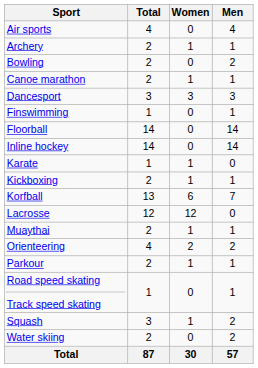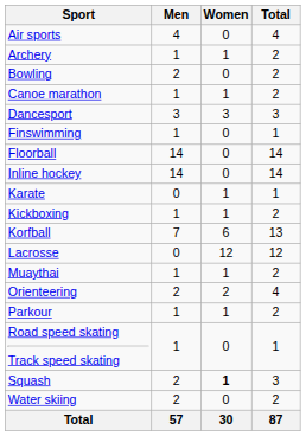 <table class="wikitable sortable" style="text-align:center;">
 <tr>
 <th width=180>Sport</th>
+<th width=55>Men</th>
+<th width=55>Women</th>
 <th width=55>Total</th>
-<th width=55>Women</th>
-<th width=55>Men</th>
 </tr>
 <tr>
 <td align=left><a href='#'>Air sports</a></td>
 <td>4</td>
 <td>0</td>
 <td>4</td>
 </tr>
 <tr>
 <td align=left><a href='#'>Archery</a></td>
-<td>2</td>
 <td>1</td>
 <td>1</td>
+<td>2</td>
 </tr>
 <tr>
 <td align=left><a href='#'>Bowling</a></td>
 <td>2</td>
 <td>0</td>
 <td>2</td>
 </tr>
 <tr>
 <td align=left><a href='#'>Canoe marathon</a></td>
-<td>2</td>
 <td>1</td>
 <td>1</td>
+<td>2</td>
 </tr>
 <tr>
 <td align=left><a href='#'>Dancesport</a></td>
 <td>3</td>
 <td>3</td>
 <td>3</td>
 </tr>
 <tr>
 <td align=left><a href='#'>Finswimming</a></td>
 <td>1</td>
 <td>0</td>
 <td>1</td>
 </tr>
 <tr>
 <td align=left><a href='#'>Floorball</a></td>
 <td>14</td>
 <td>0</td>
 <td>14</td>
 </tr>
 <tr>
 <td align=left><a href='#'>Inline hockey</a></td>
 <td>14</td>
 <td>0</td>
 <td>14</td>
 </tr>
 <tr>
 <td align=left><a href='#'>Karate</a></td>
-<td>1</td>
-<td>1</td>
 <td>0</td>
-</tr>
-<tr>
-<td align=left><a href='#'>Kickboxing</a></td>
-<td>2</td>
 <td>1</td>
 <td>1</td>
 </tr>
 <tr>
+<td align=left><a href='#'>Kickboxing</a></td>
+<td>1</td>
+<td>1</td>
+<td>2</td>
+</tr>
+<tr>
 <td align=left><a href='#'>Korfball</a></td>
+<td>7</td>
+<td>6</td>
 <td>13</td>
-<td>6</td>
-<td>7</td>
 </tr>
 <tr>
 <td align=left><a href='#'>Lacrosse</a></td>
+<td>0</td>
 <td>12</td>
 <td>12</td>
-<td>0</td>
 </tr>
 <tr>
 <td align=left><a href='#'>Muaythai</a></td>
-<td>2</td>
 <td>1</td>
 <td>1</td>
+<td>2</td>
 </tr>
 <tr>
 <td align=left><a href='#'>Orienteering</a></td>
-<td>4</td>
 <td>2</td>
 <td>2</td>
+<td>4</td>
 </tr>
 <tr>
 <td align=left><a href='#'>Parkour</a></td>
-<td>2</td>
 <td>1</td>
 <td>1</td>
+<td>2</td>
 </tr>
 <tr>
 <td align=left><a href='#'>Road speed skating</a><hr><a href='#'>Track speed skating</a></td>
 <td>1</td>
 <td>0</td>
 <td>1</td>
 </tr>
 <tr>
 <td align=left><a href='#'>Squash</a></td>
+<td>2</td>
+<td><strong>1</strong></td>
 <td>3</td>
-<td>1</td>
-<td>2</td>
 </tr>
 <tr>
 <td align=left><a href='#'>Water skiing</a></td>
 <td>2</td>
 <td>0</td>
 <td>2</td>
 </tr>
 <tr>
 <th>Total</th>
+<th>57</th>
+<th>30</th>
 <th>87</th>
-<th>30</th>
-<th>57</th>
 </tr>
 </table>
